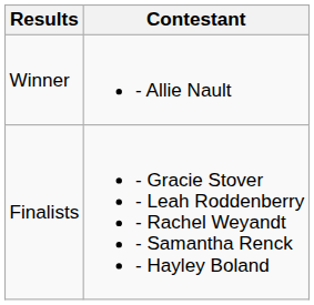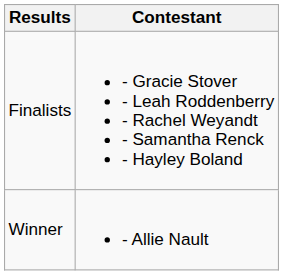 <table class="wikitable">
 <tr>
 <th>Results</th>
 <th>Contestant</th>
 </tr>
 <tr>
+<td>Finalists</td>
+<td><br><ul><li> - Gracie Stover</li><li> - Leah Roddenberry</li><li> - Rachel Weyandt</li><li> - Samantha Renck</li><li> - Hayley Boland</li></ul></td>
+</tr>
+<tr>
 <td>Winner</td>
 <td><br><ul><li> - Allie Nault</li></ul></td>
 </tr>
-<tr>
-<td>Finalists</td>
-<td><br><ul><li> - Gracie Stover</li><li> - Leah Roddenberry</li><li> - Rachel Weyandt</li><li> - Samantha Renck</li><li> - Hayley Boland</li></ul></td>
-</tr>
 </table>
